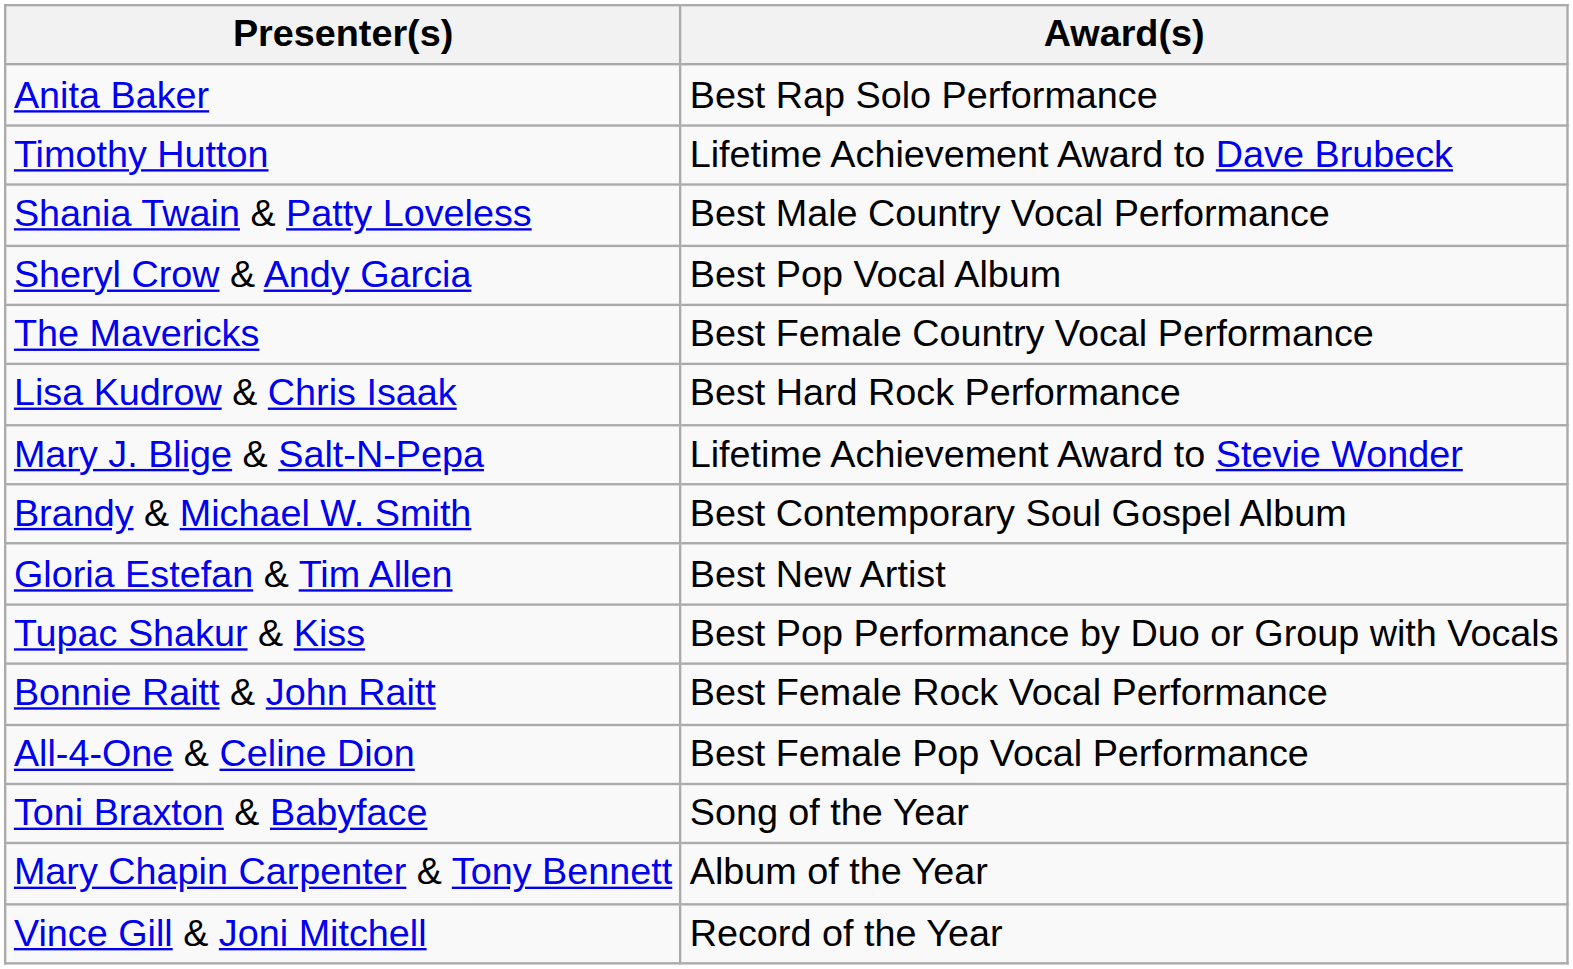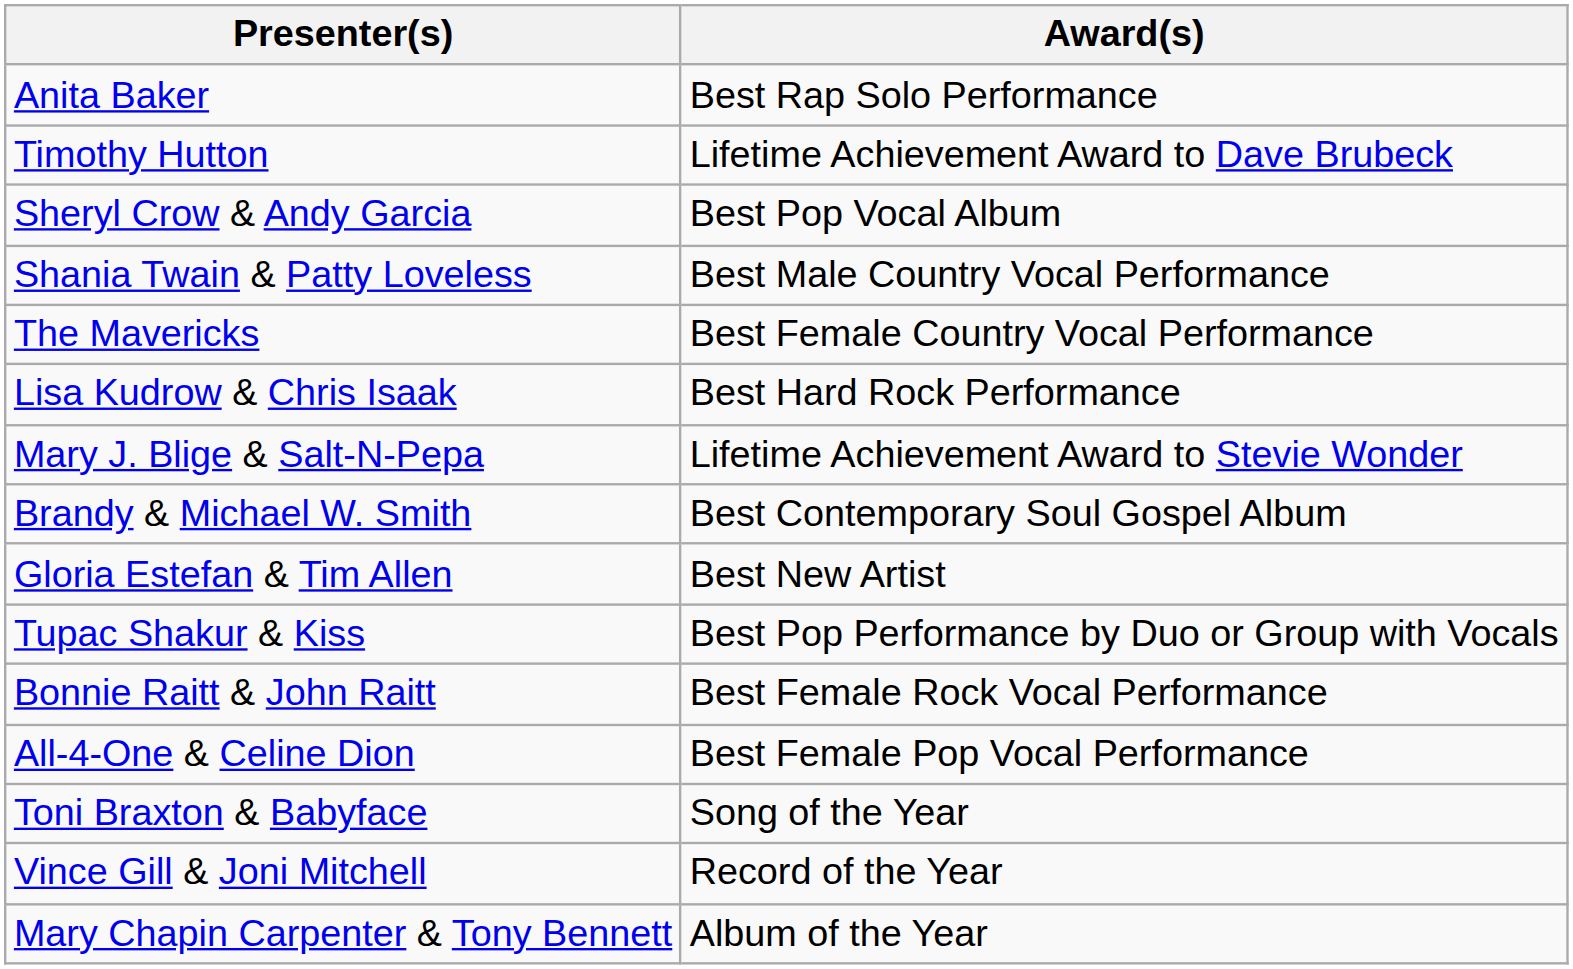 <table class="wikitable">
 <tr>
 <th>Presenter(s)</th>
 <th>Award(s)</th>
 </tr>
 <tr>
 <td><a href='#'>Anita Baker</a></td>
 <td>Best Rap Solo Performance</td>
 </tr>
 <tr>
 <td><a href='#'>Timothy Hutton</a></td>
 <td>Lifetime Achievement Award to <a href='#'>Dave Brubeck</a></td>
 </tr>
 <tr>
+<td><a href='#'>Sheryl Crow</a> & <a href='#'>Andy Garcia</a></td>
+<td>Best Pop Vocal Album</td>
+</tr>
+<tr>
 <td><a href='#'>Shania Twain</a> & <a href='#'>Patty Loveless</a></td>
 <td>Best Male Country Vocal Performance</td>
-</tr>
-<tr>
-<td><a href='#'>Sheryl Crow</a> & <a href='#'>Andy Garcia</a></td>
-<td>Best Pop Vocal Album</td>
 </tr>
 <tr>
 <td><a href='#'>The Mavericks</a></td>
 <td>Best Female Country Vocal Performance</td>
 </tr>
 <tr>
 <td><a href='#'>Lisa Kudrow</a> & <a href='#'>Chris Isaak</a></td>
 <td>Best Hard Rock Performance</td>
 </tr>
 <tr>
 <td><a href='#'>Mary J. Blige</a> & <a href='#'>Salt-N-Pepa</a></td>
 <td>Lifetime Achievement Award to <a href='#'>Stevie Wonder</a></td>
 </tr>
 <tr>
 <td><a href='#'>Brandy</a> & <a href='#'>Michael W. Smith</a></td>
 <td>Best Contemporary Soul Gospel Album</td>
 </tr>
 <tr>
 <td><a href='#'>Gloria Estefan</a> & <a href='#'>Tim Allen</a></td>
 <td>Best New Artist</td>
 </tr>
 <tr>
 <td><a href='#'>Tupac Shakur</a> & <a href='#'>Kiss</a></td>
 <td>Best Pop Performance by Duo or Group with Vocals</td>
 </tr>
 <tr>
 <td><a href='#'>Bonnie Raitt</a> & <a href='#'>John Raitt</a></td>
 <td>Best Female Rock Vocal Performance</td>
 </tr>
 <tr>
 <td><a href='#'>All-4-One</a> & <a href='#'>Celine Dion</a></td>
 <td>Best Female Pop Vocal Performance</td>
 </tr>
 <tr>
 <td><a href='#'>Toni Braxton</a> & <a href='#'>Babyface</a></td>
 <td>Song of the Year</td>
 </tr>
 <tr>
+<td><a href='#'>Vince Gill</a> & <a href='#'>Joni Mitchell</a></td>
+<td>Record of the Year</td>
+</tr>
+<tr>
 <td><a href='#'>Mary Chapin Carpenter</a> & <a href='#'>Tony Bennett</a></td>
 <td>Album of the Year</td>
 </tr>
-<tr>
-<td><a href='#'>Vince Gill</a> & <a href='#'>Joni Mitchell</a></td>
-<td>Record of the Year</td>
-</tr>
 </table>
